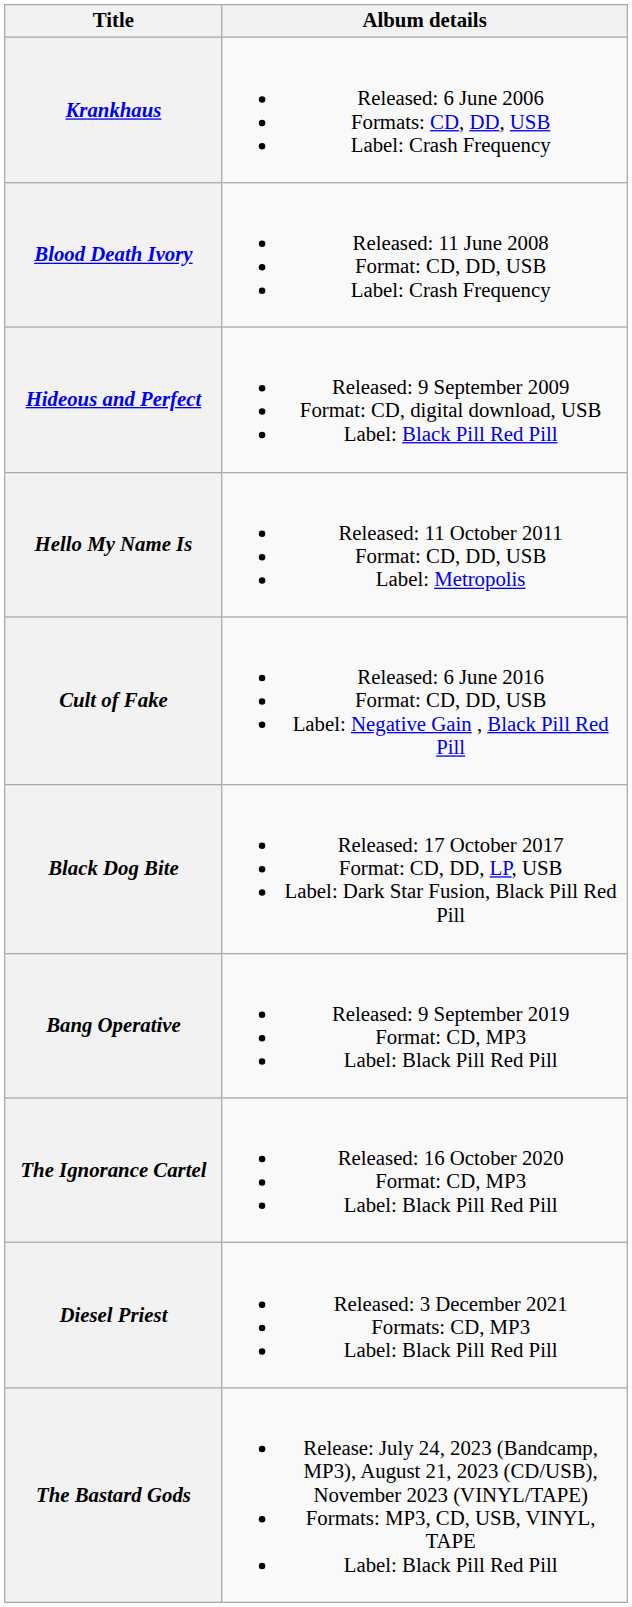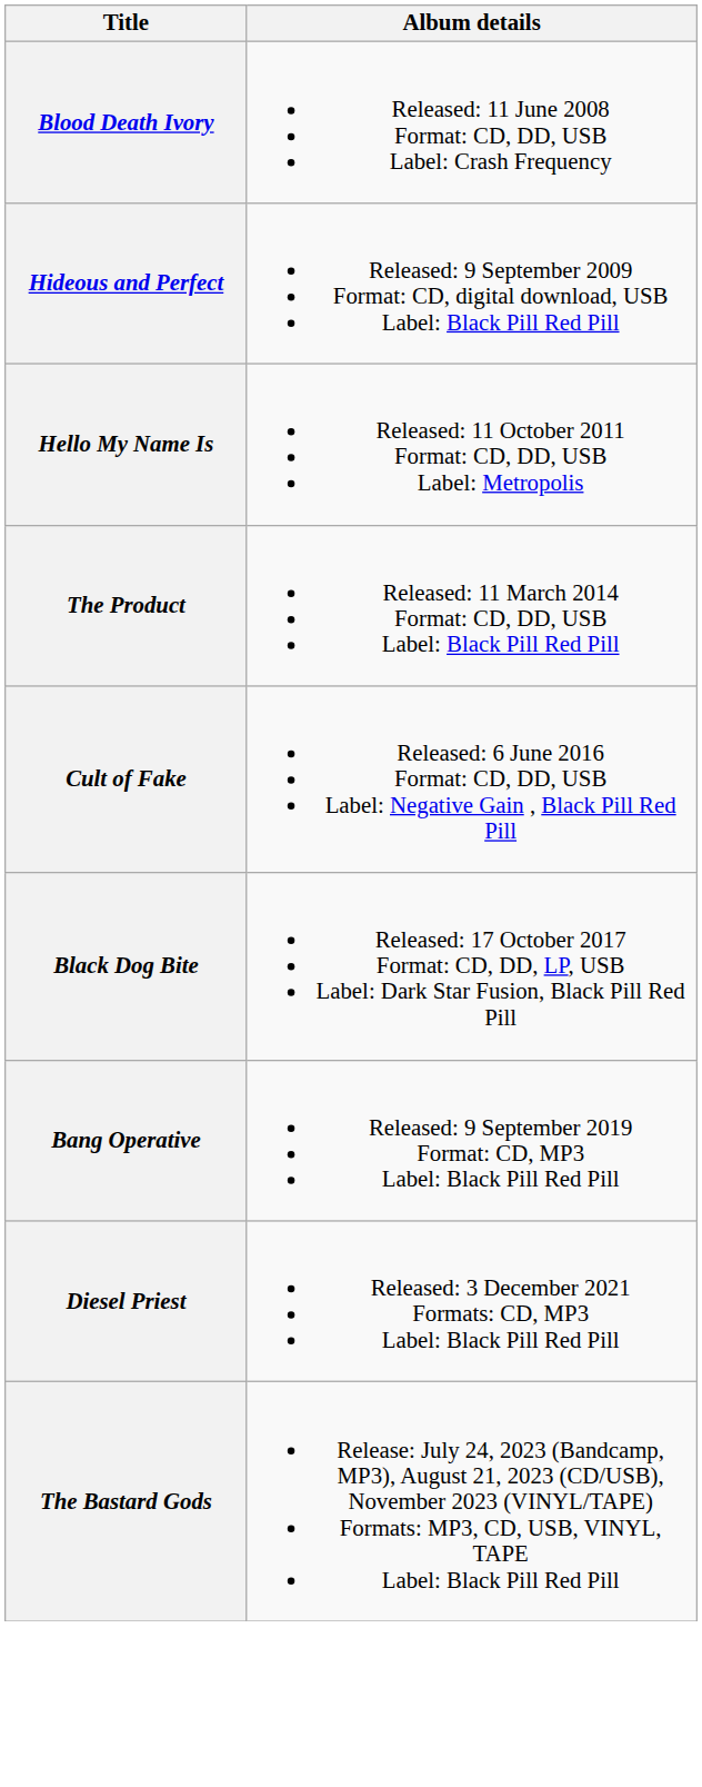 <table class="wikitable plainrowheaders" style="text-align:center;">
 <tr>
 <th scope="col" style="width:10em;">Title</th>
 <th scope="col" style="width:19em;">Album details</th>
-</tr>
-<tr>
-<th scope="row"><em><a href='#'>Krankhaus</a></em></th>
-<td><br><ul><li>Released: 6 June 2006</li><li>Formats: <a href='#'>CD</a>, <a href='#'>DD</a>, <a href='#'>USB</a></li><li>Label: Crash Frequency</li></ul></td>
 </tr>
 <tr>
 <th scope="row"><em><a href='#'>Blood Death Ivory</a></em></th>
 <td><br><ul><li>Released: 11 June 2008</li><li>Format: CD, DD, USB</li><li>Label: Crash Frequency</li></ul></td>
 </tr>
 <tr>
 <th scope="row"><em><a href='#'>Hideous and Perfect</a></em></th>
 <td><br><ul><li>Released: 9 September 2009</li><li>Format: CD, digital download, USB</li><li>Label: <a href='#'>Black Pill Red Pill</a> </li></ul></td>
 </tr>
 <tr>
 <th scope="row"><em>Hello My Name Is</em></th>
 <td><br><ul><li>Released: 11 October 2011</li><li>Format: CD, DD, USB</li><li>Label: <a href='#'>Metropolis</a> </li></ul></td>
 </tr>
 <tr>
+<th scope="row"><em>The Product</em></th>
+<td><br><ul><li>Released: 11 March 2014</li><li>Format: CD, DD, USB</li><li>Label: <a href='#'>Black Pill Red Pill</a> </li></ul></td>
+</tr>
+<tr>
 <th scope="row"><em>Cult of Fake</em></th>
 <td><br><ul><li>Released: 6 June 2016</li><li>Format: CD, DD, USB</li><li>Label: <a href='#'>Negative Gain</a> , <a href='#'>Black Pill Red Pill</a> </li></ul></td>
 </tr>
 <tr>
 <th scope="row"><em>Black Dog Bite</em></th>
 <td><br><ul><li>Released: 17 October 2017</li><li>Format: CD, DD, <a href='#'>LP</a>, USB</li><li>Label: Dark Star Fusion, Black Pill Red Pill </li></ul></td>
 </tr>
 <tr>
 <th scope="row"><em>Bang Operative</em></th>
 <td><br><ul><li>Released: 9 September 2019</li><li>Format: CD, MP3</li><li>Label: Black Pill Red Pill</li></ul></td>
 </tr>
 <tr>
-<th scope="row"><em>The Ignorance Cartel</em></th>
-<td><br><ul><li>Released: 16 October 2020</li><li>Format: CD, MP3</li><li>Label: Black Pill Red Pill</li></ul></td>
-</tr>
-<tr>
 <th scope="row"><em>Diesel Priest</em></th>
 <td><br><ul><li>Released: 3 December 2021</li><li>Formats: CD, MP3</li><li>Label: Black Pill Red Pill</li></ul></td>
 </tr>
 <tr>
 <th scope="row"><em>The Bastard Gods</em></th>
 <td><br><ul><li>Release: July 24, 2023 (Bandcamp, MP3), August 21, 2023 (CD/USB), November 2023 (VINYL/TAPE)</li><li>Formats: MP3, CD, USB, VINYL, TAPE</li><li>Label: Black Pill Red Pill</li></ul></td>
 </tr>
 </table>
